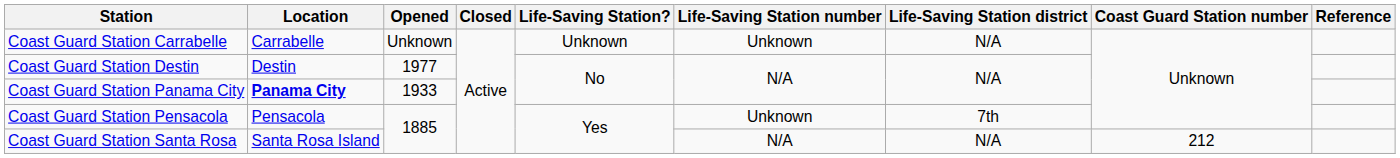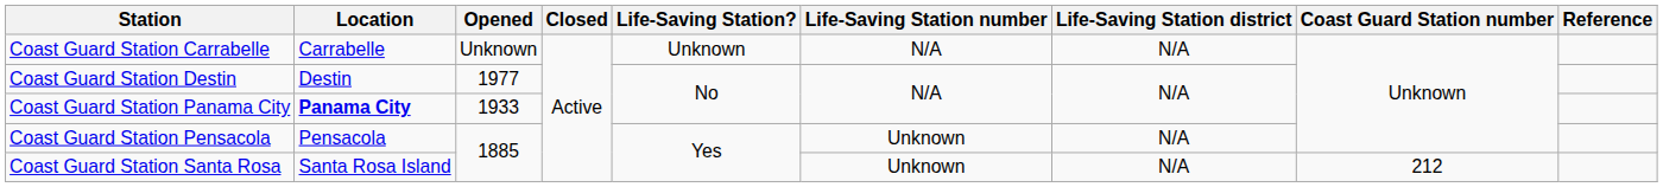 <table class="wikitable sortable">
 <tr>
 <th>Station</th>
 <th>Location</th>
 <th>Opened</th>
 <th>Closed</th>
 <th>Life-Saving Station?</th>
 <th>Life-Saving Station number</th>
 <th>Life-Saving Station district</th>
 <th>Coast Guard Station number</th>
 <th>Reference</th>
 </tr>
 <tr>
 <td><a href='#'>Coast Guard Station Carrabelle</a></td>
 <td><a href='#'>Carrabelle</a></td>
 <td align="center">Unknown</td>
 <td rowspan="5" align="center">Active</td>
 <td align="center">Unknown</td>
-<td align="center">Unknown</td>
+<td align="center">N/A</td>
 <td align="center">N/A</td>
 <td rowspan="4" align="center">Unknown</td>
 <td align="center"></td>
 </tr>
 <tr>
 <td><a href='#'>Coast Guard Station Destin</a></td>
 <td><a href='#'>Destin</a></td>
 <td align="center">1977</td>
 <td rowspan="2" align="center">No</td>
 <td rowspan="2" align="center">N/A</td>
 <td rowspan="2" align="center">N/A</td>
 <td align="center"></td>
 </tr>
 <tr>
 <td><a href='#'>Coast Guard Station Panama City</a></td>
 <td><strong><a href='#'>Panama City</a></strong></td>
 <td align="center">1933</td>
 <td align="center"></td>
 </tr>
 <tr>
 <td><a href='#'>Coast Guard Station Pensacola</a></td>
 <td><a href='#'>Pensacola</a></td>
 <td rowspan="2" align="center">1885</td>
 <td rowspan="2" align="center">Yes</td>
 <td align="center">Unknown</td>
-<td align="center">7th</td>
+<td align="center">N/A</td>
 <td align="center"></td>
 </tr>
 <tr>
 <td><a href='#'>Coast Guard Station Santa Rosa</a></td>
 <td><a href='#'>Santa Rosa Island</a></td>
-<td align="center">N/A</td>
+<td align="center">Unknown</td>
 <td align="center">N/A</td>
 <td align="center">212</td>
 <td align="center"></td>
 </tr>
 </table>
